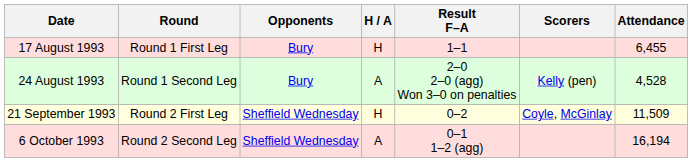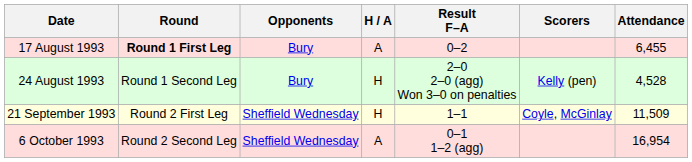 <table class="wikitable" style="text-align:center">
 <tr>
 <th>Date</th>
 <th>Round</th>
 <th>Opponents</th>
 <th>H / A</th>
 <th>Result<br>F–A</th>
 <th>Scorers</th>
 <th>Attendance</th>
 </tr>
 <tr bgcolor="#ffdddd">
 <td>17 August 1993</td>
-<td>Round 1 First Leg</td>
+<td><strong>Round 1 First Leg</strong></td>
 <td><a href='#'>Bury</a></td>
-<td>H</td>
-<td>1–1</td>
+<td>A</td>
+<td>0–2</td>
 <td></td>
 <td>6,455</td>
 </tr>
 <tr bgcolor="#ddffdd">
 <td>24 August 1993</td>
 <td>Round 1 Second Leg</td>
 <td><a href='#'>Bury</a></td>
-<td>A</td>
+<td>H</td>
 <td>2–0<br>2–0 (agg)<br>Won 3–0 on penalties</td>
 <td><a href='#'>Kelly</a> (pen)</td>
 <td>4,528</td>
 </tr>
 <tr bgcolor="#ffffdd">
 <td>21 September 1993</td>
 <td>Round 2 First Leg</td>
 <td><a href='#'>Sheffield Wednesday</a></td>
 <td>H</td>
-<td>0–2</td>
+<td>1–1</td>
 <td><a href='#'>Coyle</a>, <a href='#'>McGinlay</a></td>
 <td>11,509</td>
 </tr>
 <tr bgcolor="#ffdddd">
 <td>6 October 1993</td>
 <td>Round 2 Second Leg</td>
 <td><a href='#'>Sheffield Wednesday</a></td>
 <td>A</td>
 <td>0–1<br>1–2 (agg)</td>
 <td></td>
-<td>16,194</td>
+<td>16,954</td>
 </tr>
 </table>
